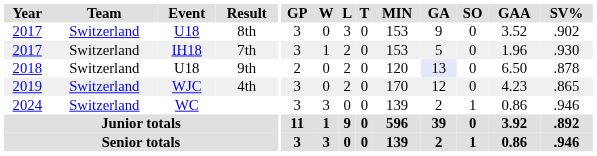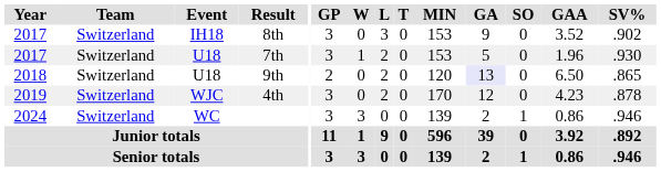 <table border="0" cellpadding="1" cellspacing="0" ID="Table3" style="text-align:center; width:40em;">
 <tr bgcolor="#e0e0e0">
 <th>Year</th>
 <th>Team</th>
 <th>Event</th>
 <th>Result</th>
 <th rowspan="100" bgcolor="#ffffff"></th>
 <th>GP</th>
 <th>W</th>
 <th>L</th>
 <th>T</th>
 <th>MIN</th>
 <th>GA</th>
 <th>SO</th>
 <th>GAA</th>
 <th>SV%</th>
 </tr>
 <tr>
 <td><a href='#'>2017</a></td>
 <td><a href='#'>Switzerland</a></td>
-<td><a href='#'>U18</a></td>
+<td><a href='#'>IH18</a></td>
 <td>8th</td>
 <td>3</td>
 <td>0</td>
 <td>3</td>
 <td>0</td>
 <td>153</td>
 <td>9</td>
 <td>0</td>
 <td>3.52</td>
 <td>.902</td>
 </tr>
 <tr bgcolor="#f0f0f0">
 <td><a href='#'>2017</a></td>
 <td>Switzerland</td>
-<td><a href='#'>IH18</a></td>
+<td><a href='#'>U18</a></td>
 <td>7th</td>
 <td>3</td>
 <td>1</td>
 <td>2</td>
 <td>0</td>
 <td>153</td>
 <td>5</td>
 <td>0</td>
 <td>1.96</td>
 <td>.930</td>
 </tr>
 <tr>
 <td><a href='#'>2018</a></td>
 <td>Switzerland</td>
 <td>U18</td>
 <td>9th</td>
 <td>2</td>
 <td>0</td>
 <td>2</td>
 <td>0</td>
 <td>120</td>
 <td style="background: lavender;">13</td>
 <td>0</td>
 <td>6.50</td>
-<td>.878</td>
+<td>.865</td>
 </tr>
 <tr bgcolor="#f0f0f0">
 <td><a href='#'>2019</a></td>
 <td><a href='#'>Switzerland</a></td>
 <td><a href='#'>WJC</a></td>
 <td>4th</td>
 <td>3</td>
 <td>0</td>
 <td>2</td>
 <td>0</td>
 <td>170</td>
 <td>12</td>
 <td>0</td>
 <td>4.23</td>
-<td>.865</td>
+<td>.878</td>
 </tr>
 <tr>
 <td><a href='#'>2024</a></td>
 <td><a href='#'>Switzerland</a></td>
 <td><a href='#'>WC</a></td>
 <td></td>
 <td>3</td>
 <td>3</td>
 <td>0</td>
 <td>0</td>
 <td>139</td>
 <td>2</td>
 <td>1</td>
 <td>0.86</td>
 <td>.946</td>
 </tr>
 <tr bgcolor="#e0e0e0">
 <th colspan="4">Junior totals</th>
 <th>11</th>
 <th>1</th>
 <th>9</th>
 <th>0</th>
 <th>596</th>
 <th>39</th>
 <th>0</th>
 <th>3.92</th>
 <th>.892</th>
 </tr>
 <tr bgcolor="#e0e0e0">
 <th colspan="4">Senior totals</th>
 <th>3</th>
 <th>3</th>
 <th>0</th>
 <th>0</th>
 <th>139</th>
 <th>2</th>
 <th>1</th>
 <th>0.86</th>
 <th>.946</th>
 </tr>
 </table>
